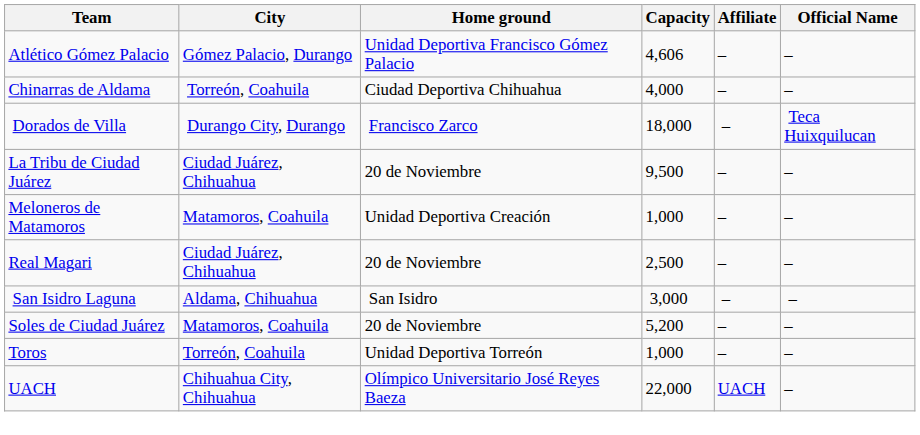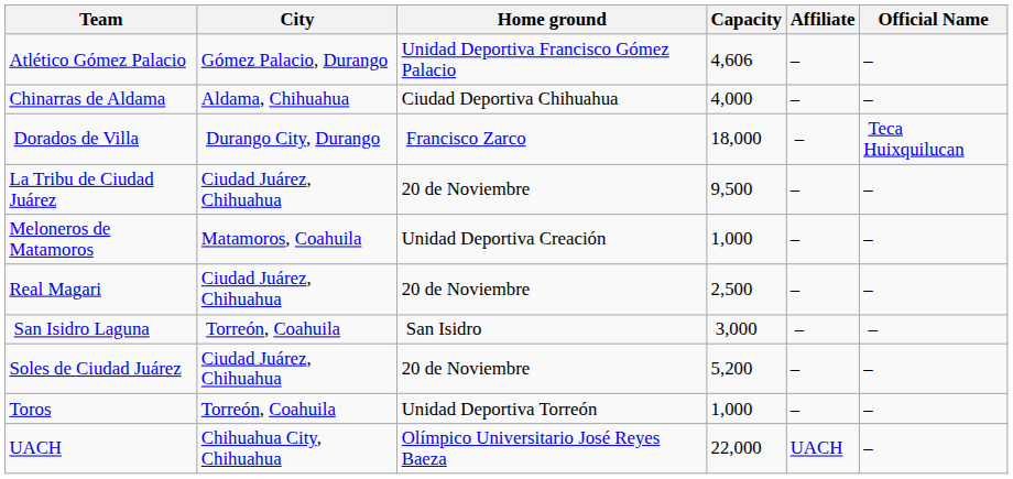 <table class="wikitable sortable">
 <tr>
 <th>Team</th>
 <th>City</th>
 <th>Home ground</th>
 <th>Capacity</th>
 <th>Affiliate</th>
 <th>Official Name</th>
 </tr>
 <tr>
 <td><a href='#'>Atlético Gómez Palacio</a></td>
 <td><a href='#'>Gómez Palacio</a>, <a href='#'>Durango</a></td>
 <td><a href='#'>Unidad Deportiva Francisco Gómez Palacio</a></td>
 <td>4,606</td>
 <td>–</td>
 <td>–</td>
 </tr>
 <tr>
 <td><a href='#'>Chinarras de Aldama</a></td>
-<td> <a href='#'>Torreón</a>, <a href='#'>Coahuila</a> </td>
+<td><a href='#'>Aldama</a>, <a href='#'>Chihuahua</a></td>
 <td>Ciudad Deportiva Chihuahua</td>
 <td>4,000</td>
 <td>–</td>
 <td>–</td>
 </tr>
 <tr>
 <td> <a href='#'>Dorados de Villa</a> </td>
 <td> <a href='#'>Durango City</a>, <a href='#'>Durango</a> </td>
 <td> <a href='#'>Francisco Zarco</a> </td>
 <td>18,000</td>
 <td> – </td>
 <td> <a href='#'>Teca Huixquilucan</a></td>
 </tr>
 <tr>
 <td><a href='#'>La Tribu de Ciudad Juárez</a></td>
 <td><a href='#'>Ciudad Juárez</a>, <a href='#'>Chihuahua</a></td>
 <td>20 de Noviembre</td>
 <td>9,500</td>
 <td>–</td>
 <td>–</td>
 </tr>
 <tr>
 <td><a href='#'>Meloneros de Matamoros</a></td>
 <td><a href='#'>Matamoros</a>, <a href='#'>Coahuila</a></td>
 <td>Unidad Deportiva Creación</td>
 <td>1,000</td>
 <td>–</td>
 <td>–</td>
 </tr>
 <tr>
 <td><a href='#'>Real Magari</a></td>
 <td><a href='#'>Ciudad Juárez</a>, <a href='#'>Chihuahua</a></td>
 <td>20 de Noviembre</td>
 <td>2,500</td>
 <td>–</td>
 <td>–</td>
 </tr>
 <tr>
 <td> <a href='#'>San Isidro Laguna</a> </td>
-<td><a href='#'>Aldama</a>, <a href='#'>Chihuahua</a></td>
+<td> <a href='#'>Torreón</a>, <a href='#'>Coahuila</a> </td>
 <td> San Isidro</td>
 <td> 3,000</td>
 <td> – </td>
 <td> –</td>
 </tr>
 <tr>
 <td><a href='#'>Soles de Ciudad Juárez</a></td>
-<td><a href='#'>Matamoros</a>, <a href='#'>Coahuila</a></td>
+<td><a href='#'>Ciudad Juárez</a>, <a href='#'>Chihuahua</a></td>
 <td>20 de Noviembre</td>
 <td>5,200</td>
 <td>–</td>
 <td>–</td>
 </tr>
 <tr>
 <td><a href='#'>Toros</a></td>
 <td><a href='#'>Torreón</a>, <a href='#'>Coahuila</a></td>
 <td>Unidad Deportiva Torreón</td>
 <td>1,000</td>
 <td>–</td>
 <td>–</td>
 </tr>
 <tr>
 <td><a href='#'>UACH</a></td>
 <td><a href='#'>Chihuahua City</a>, <a href='#'>Chihuahua</a></td>
 <td><a href='#'>Olímpico Universitario José Reyes Baeza</a></td>
 <td>22,000</td>
 <td><a href='#'>UACH</a></td>
 <td>–</td>
 </tr>
 </table>
